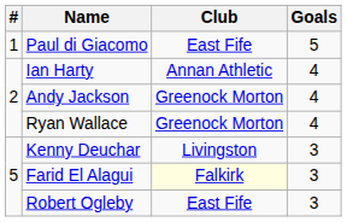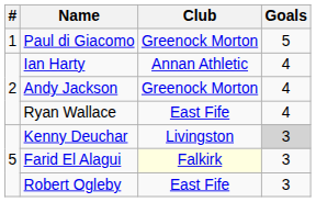 <table class="wikitable sortable" style="text-align:center;">
 <tr>
 <th class="unsortable">#</th>
 <th>Name</th>
 <th>Club</th>
 <th>Goals</th>
 </tr>
 <tr>
 <td>1</td>
 <td><a href='#'>Paul di Giacomo</a></td>
-<td><a href='#'>East Fife</a></td>
+<td align="left"><a href='#'>Greenock Morton</a></td>
 <td>5</td>
 </tr>
 <tr>
 <td rowspan="3">2</td>
 <td align="left"><a href='#'>Ian Harty</a></td>
 <td><a href='#'>Annan Athletic</a></td>
 <td>4</td>
 </tr>
 <tr>
 <td align="left"><a href='#'>Andy Jackson</a></td>
 <td><a href='#'>Greenock Morton</a></td>
 <td>4</td>
 </tr>
 <tr>
 <td align="left">Ryan Wallace</td>
-<td align="left"><a href='#'>Greenock Morton</a></td>
+<td><a href='#'>East Fife</a></td>
 <td>4</td>
 </tr>
 <tr>
 <td rowspan="3">5</td>
 <td align="left"><a href='#'>Kenny Deuchar</a></td>
 <td><a href='#'>Livingston</a></td>
-<td>3</td>
+<td style="background: lightgrey;">3</td>
 </tr>
 <tr>
 <td align="left"><a href='#'>Farid El Alagui</a></td>
 <td style="background: lightyellow;"><a href='#'>Falkirk</a></td>
 <td>3</td>
 </tr>
 <tr>
 <td align="left"><a href='#'>Robert Ogleby</a></td>
 <td><a href='#'>East Fife</a></td>
 <td>3</td>
 </tr>
 </table>
